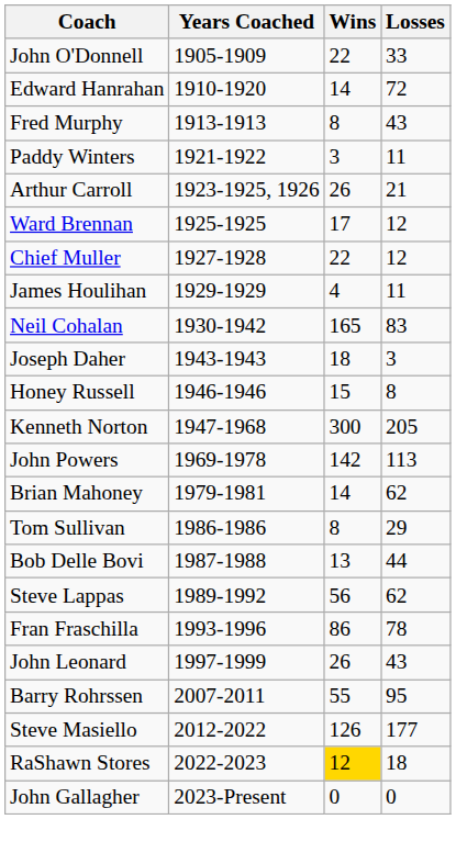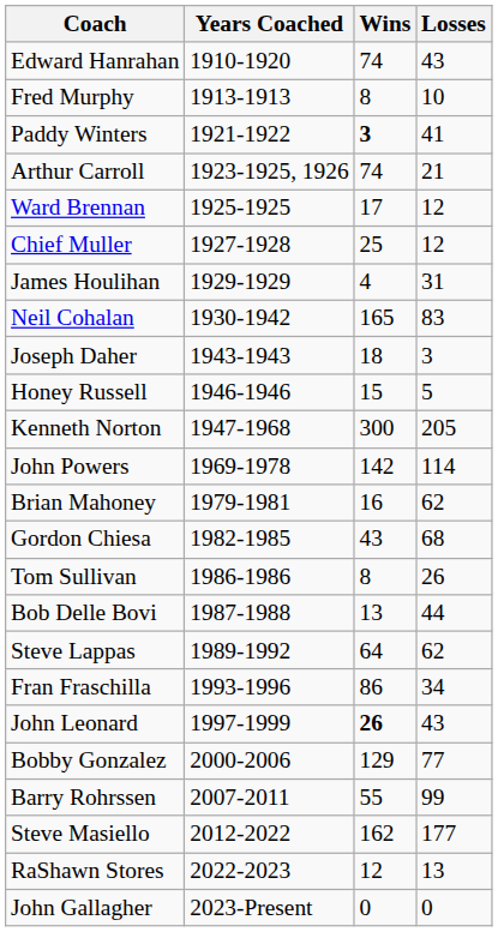 <table class="wikitable sortable mw-collapsible">
 <tr>
 <th>Coach</th>
 <th>Years Coached</th>
 <th>Wins</th>
 <th>Losses</th>
 </tr>
 <tr>
-<td>John O'Donnell</td>
-<td>1905-1909</td>
-<td>22</td>
-<td>33</td>
-</tr>
-<tr>
 <td>Edward Hanrahan</td>
 <td>1910-1920</td>
-<td>14</td>
-<td>72</td>
+<td>74</td>
+<td>43</td>
 </tr>
 <tr>
 <td>Fred Murphy</td>
 <td>1913-1913</td>
 <td>8</td>
-<td>43</td>
+<td>10</td>
 </tr>
 <tr>
 <td>Paddy Winters</td>
 <td>1921-1922</td>
-<td>3</td>
-<td>11</td>
+<td><strong>3</strong></td>
+<td>41</td>
 </tr>
 <tr>
 <td>Arthur Carroll</td>
 <td>1923-1925, 1926</td>
-<td>26</td>
+<td>74</td>
 <td>21</td>
 </tr>
 <tr>
 <td><a href='#'>Ward Brennan</a></td>
 <td>1925-1925</td>
 <td>17</td>
 <td>12</td>
 </tr>
 <tr>
 <td><a href='#'>Chief Muller</a></td>
 <td>1927-1928</td>
-<td>22</td>
+<td>25</td>
 <td>12</td>
 </tr>
 <tr>
 <td>James Houlihan</td>
 <td>1929-1929</td>
 <td>4</td>
-<td>11</td>
+<td>31</td>
 </tr>
 <tr>
 <td><a href='#'>Neil Cohalan</a></td>
 <td>1930-1942</td>
 <td>165</td>
 <td>83</td>
 </tr>
 <tr>
 <td>Joseph Daher</td>
 <td>1943-1943</td>
 <td>18</td>
 <td>3</td>
 </tr>
 <tr>
 <td>Honey Russell</td>
 <td>1946-1946</td>
 <td>15</td>
-<td>8</td>
+<td>5</td>
 </tr>
 <tr>
 <td>Kenneth Norton</td>
 <td>1947-1968</td>
 <td>300</td>
 <td>205</td>
 </tr>
 <tr>
 <td>John Powers</td>
 <td>1969-1978</td>
 <td>142</td>
-<td>113</td>
+<td>114</td>
 </tr>
 <tr>
 <td>Brian Mahoney</td>
 <td>1979-1981</td>
-<td>14</td>
+<td>16</td>
 <td>62</td>
+</tr>
+<tr>
+<td>Gordon Chiesa</td>
+<td>1982-1985</td>
+<td>43</td>
+<td>68</td>
 </tr>
 <tr>
 <td>Tom Sullivan</td>
 <td>1986-1986</td>
 <td>8</td>
-<td>29</td>
+<td>26</td>
 </tr>
 <tr>
 <td>Bob Delle Bovi</td>
 <td>1987-1988</td>
 <td>13</td>
 <td>44</td>
 </tr>
 <tr>
 <td>Steve Lappas</td>
 <td>1989-1992</td>
-<td>56</td>
+<td>64</td>
 <td>62</td>
 </tr>
 <tr>
 <td>Fran Fraschilla</td>
 <td>1993-1996</td>
 <td>86</td>
-<td>78</td>
+<td>34</td>
 </tr>
 <tr>
 <td>John Leonard</td>
 <td>1997-1999</td>
-<td>26</td>
+<td><strong>26</strong></td>
 <td>43</td>
+</tr>
+<tr>
+<td>Bobby Gonzalez</td>
+<td>2000-2006</td>
+<td>129</td>
+<td>77</td>
 </tr>
 <tr>
 <td>Barry Rohrssen</td>
 <td>2007-2011</td>
 <td>55</td>
-<td>95</td>
+<td>99</td>
 </tr>
 <tr>
 <td>Steve Masiello</td>
 <td>2012-2022</td>
-<td>126</td>
+<td>162</td>
 <td>177</td>
 </tr>
 <tr>
 <td>RaShawn Stores</td>
 <td>2022-2023</td>
-<td style="background: gold;">12</td>
-<td>18</td>
+<td>12</td>
+<td>13</td>
 </tr>
 <tr>
 <td>John Gallagher</td>
 <td>2023-Present</td>
 <td>0</td>
 <td>0</td>
 </tr>
 </table>
